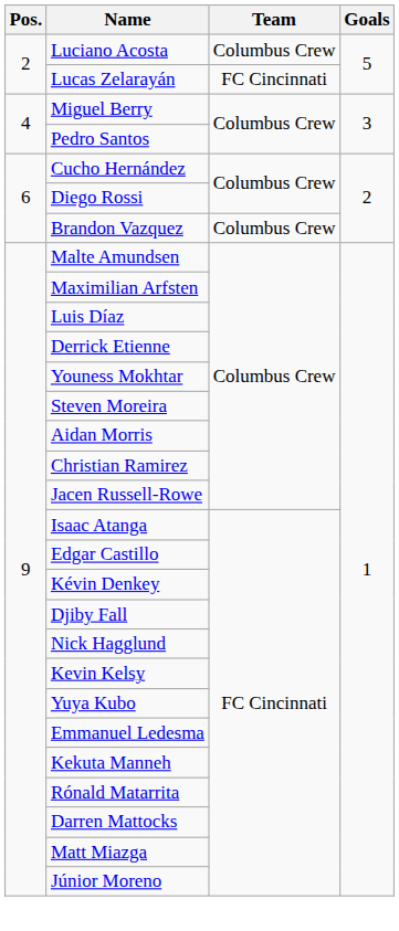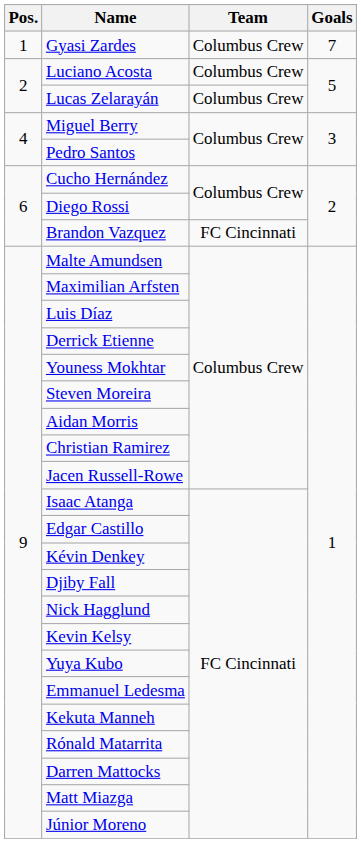 <table class="wikitable" style="text-align: center;">
 <tr>
 <th>Pos.</th>
 <th>Name</th>
 <th>Team</th>
 <th>Goals</th>
+</tr>
+<tr>
+<td>1</td>
+<td align="left"> <a href='#'>Gyasi Zardes</a></td>
+<td>Columbus Crew</td>
+<td>7</td>
 </tr>
 <tr>
 <td rowspan=2>2</td>
 <td align="left"> <a href='#'>Luciano Acosta</a></td>
 <td>Columbus Crew</td>
 <td rowspan=2>5</td>
 </tr>
 <tr>
 <td align="left"> <a href='#'>Lucas Zelarayán</a></td>
-<td>FC Cincinnati</td>
+<td>Columbus Crew</td>
 </tr>
 <tr>
 <td rowspan="2">4</td>
 <td align="left"> <a href='#'>Miguel Berry</a></td>
 <td rowspan="2">Columbus Crew</td>
 <td rowspan="2">3</td>
 </tr>
 <tr>
 <td align="left"> <a href='#'>Pedro Santos</a></td>
 </tr>
 <tr>
 <td rowspan="3">6</td>
 <td align="left"> <a href='#'>Cucho Hernández</a></td>
 <td rowspan="2">Columbus Crew</td>
 <td rowspan="3">2</td>
 </tr>
 <tr>
 <td align="left"> <a href='#'>Diego Rossi</a></td>
 </tr>
 <tr>
 <td align="left"> <a href='#'>Brandon Vazquez</a></td>
-<td>Columbus Crew</td>
+<td>FC Cincinnati</td>
 </tr>
 <tr>
 <td rowspan="22">9</td>
 <td align="left"> <a href='#'>Malte Amundsen</a></td>
 <td rowspan="9">Columbus Crew</td>
 <td rowspan="22">1</td>
 </tr>
 <tr>
 <td align="left"> <a href='#'>Maximilian Arfsten</a></td>
 </tr>
 <tr>
 <td align="left"> <a href='#'>Luis Díaz</a></td>
 </tr>
 <tr>
 <td align="left"> <a href='#'>Derrick Etienne</a></td>
 </tr>
 <tr>
 <td align="left"> <a href='#'>Youness Mokhtar</a></td>
 </tr>
 <tr>
 <td align="left"> <a href='#'>Steven Moreira</a></td>
 </tr>
 <tr>
 <td align="left"> <a href='#'>Aidan Morris</a></td>
 </tr>
 <tr>
 <td align="left"> <a href='#'>Christian Ramirez</a></td>
 </tr>
 <tr>
 <td align="left"> <a href='#'>Jacen Russell-Rowe</a></td>
 </tr>
 <tr>
 <td align="left"> <a href='#'>Isaac Atanga</a></td>
 <td rowspan="13">FC Cincinnati</td>
 </tr>
 <tr>
 <td align="left"> <a href='#'>Edgar Castillo</a></td>
 </tr>
 <tr>
 <td align="left"> <a href='#'>Kévin Denkey</a></td>
 </tr>
 <tr>
 <td align="left"> <a href='#'>Djiby Fall</a></td>
 </tr>
 <tr>
 <td align="left"> <a href='#'>Nick Hagglund</a></td>
 </tr>
 <tr>
 <td align="left"> <a href='#'>Kevin Kelsy</a></td>
 </tr>
 <tr>
 <td align="left"> <a href='#'>Yuya Kubo</a></td>
 </tr>
 <tr>
 <td align="left"> <a href='#'>Emmanuel Ledesma</a></td>
 </tr>
 <tr>
 <td align="left"> <a href='#'>Kekuta Manneh</a></td>
 </tr>
 <tr>
 <td align="left"> <a href='#'>Rónald Matarrita</a></td>
 </tr>
 <tr>
 <td align="left"> <a href='#'>Darren Mattocks</a></td>
 </tr>
 <tr>
 <td align="left"> <a href='#'>Matt Miazga</a></td>
 </tr>
 <tr>
 <td align="left"> <a href='#'>Júnior Moreno</a></td>
 </tr>
 </table>
